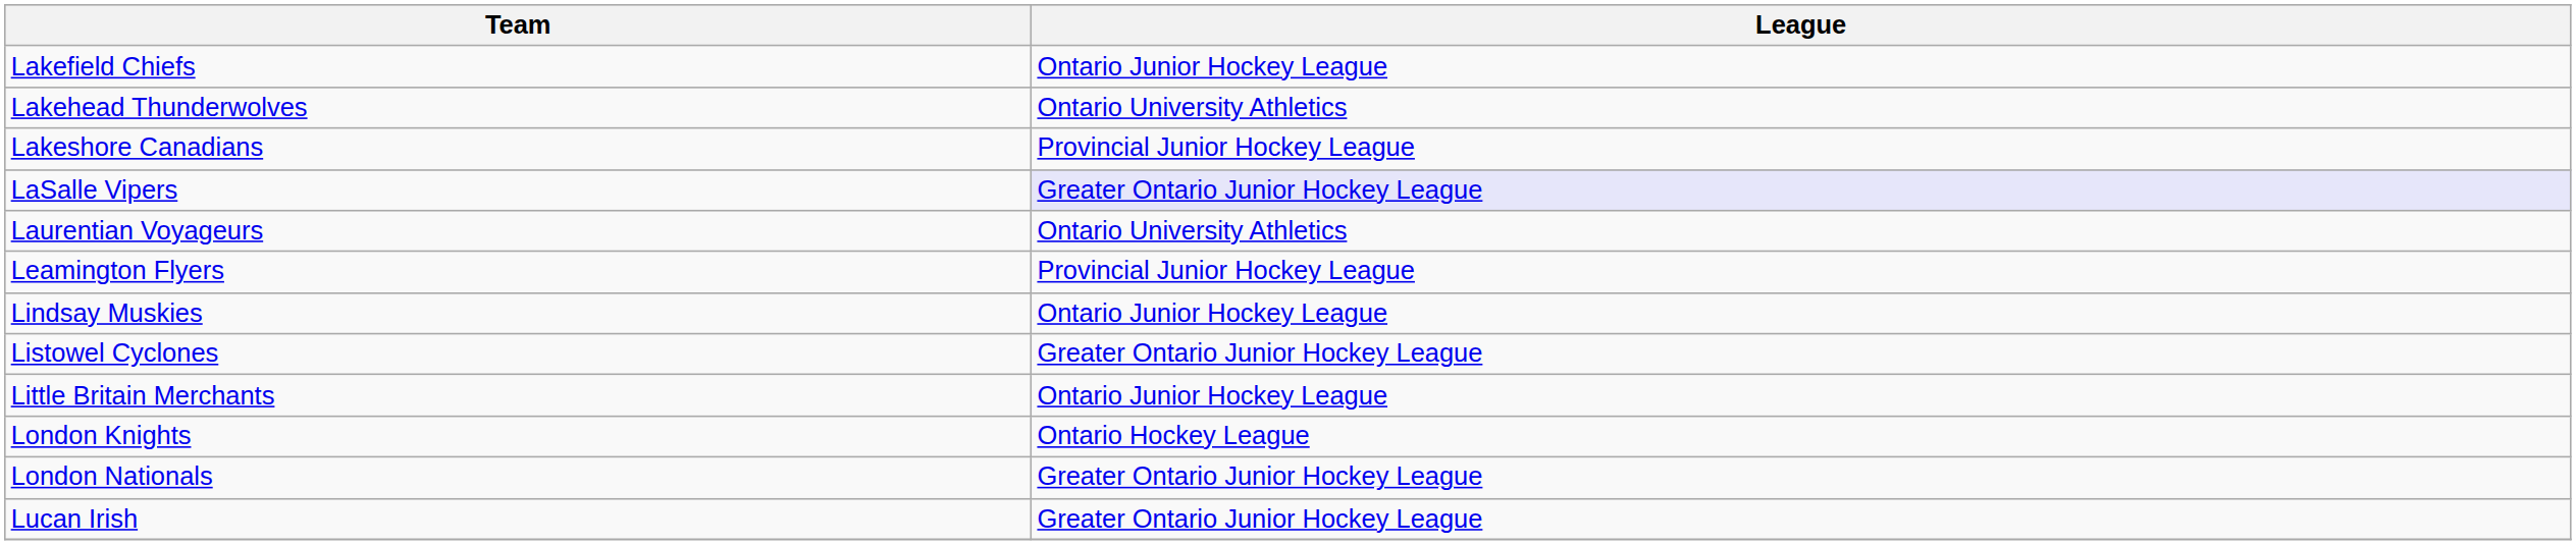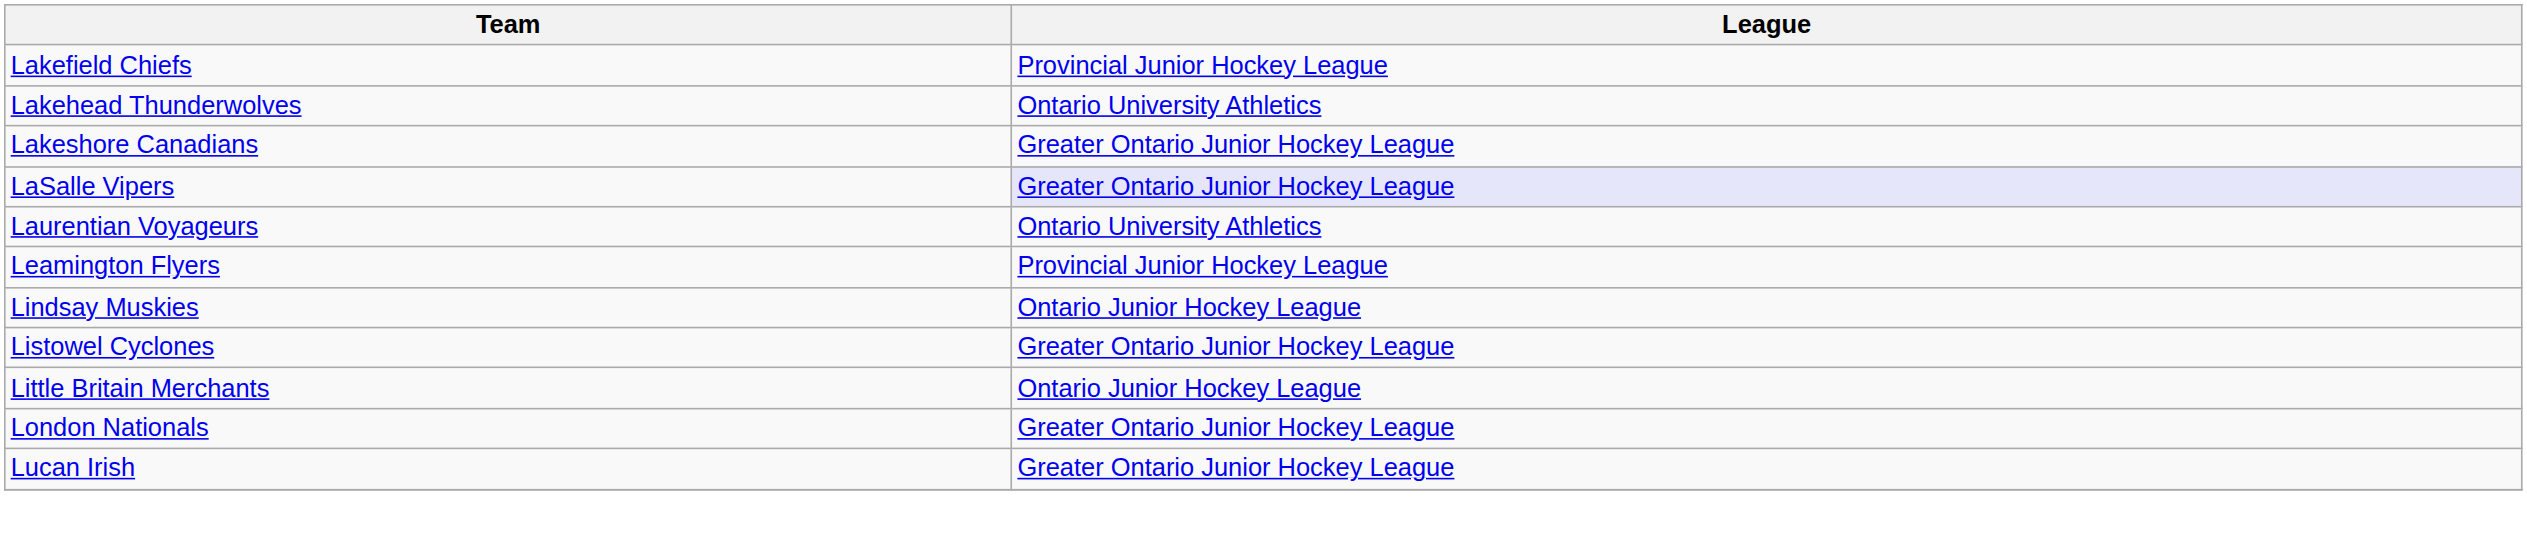 <table class="wikitable sortable" width=100%>
 <tr>
 <th width=40%>Team</th>
 <th width=60%>League</th>
 </tr>
 <tr>
 <td><a href='#'>Lakefield Chiefs</a></td>
-<td><a href='#'>Ontario Junior Hockey League</a></td>
+<td><a href='#'>Provincial Junior Hockey League</a></td>
 </tr>
 <tr>
 <td><a href='#'>Lakehead Thunderwolves</a></td>
 <td><a href='#'>Ontario University Athletics</a></td>
 </tr>
 <tr>
 <td><a href='#'>Lakeshore Canadians</a></td>
-<td><a href='#'>Provincial Junior Hockey League</a></td>
+<td><a href='#'>Greater Ontario Junior Hockey League</a></td>
 </tr>
 <tr>
 <td><a href='#'>LaSalle Vipers</a></td>
 <td style="background: lavender;"><a href='#'>Greater Ontario Junior Hockey League</a></td>
 </tr>
 <tr>
 <td><a href='#'>Laurentian Voyageurs</a></td>
 <td><a href='#'>Ontario University Athletics</a></td>
 </tr>
 <tr>
 <td><a href='#'>Leamington Flyers</a></td>
 <td><a href='#'>Provincial Junior Hockey League</a></td>
 </tr>
 <tr>
 <td><a href='#'>Lindsay Muskies</a></td>
 <td><a href='#'>Ontario Junior Hockey League</a></td>
 </tr>
 <tr>
 <td><a href='#'>Listowel Cyclones</a></td>
 <td><a href='#'>Greater Ontario Junior Hockey League</a></td>
 </tr>
 <tr>
 <td><a href='#'>Little Britain Merchants</a></td>
 <td><a href='#'>Ontario Junior Hockey League</a></td>
 </tr>
 <tr>
-<td><a href='#'>London Knights</a></td>
-<td><a href='#'>Ontario Hockey League</a></td>
-</tr>
-<tr>
 <td><a href='#'>London Nationals</a></td>
 <td><a href='#'>Greater Ontario Junior Hockey League</a></td>
 </tr>
 <tr>
 <td><a href='#'>Lucan Irish</a></td>
 <td><a href='#'>Greater Ontario Junior Hockey League</a></td>
 </tr>
 <tr>
 </tr>
 </table>
